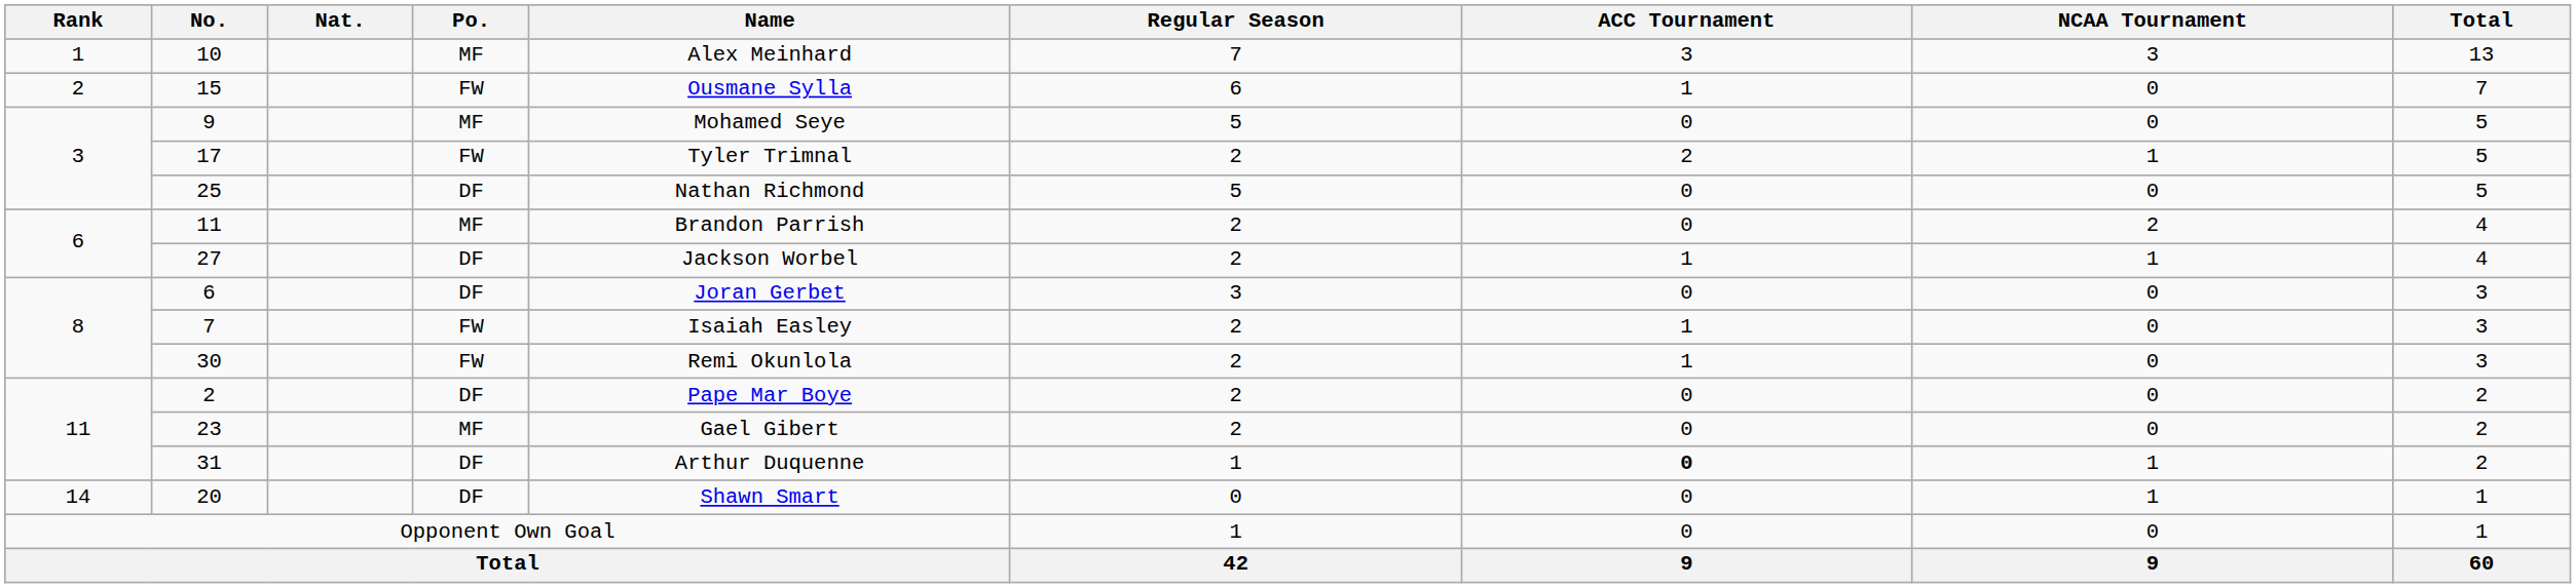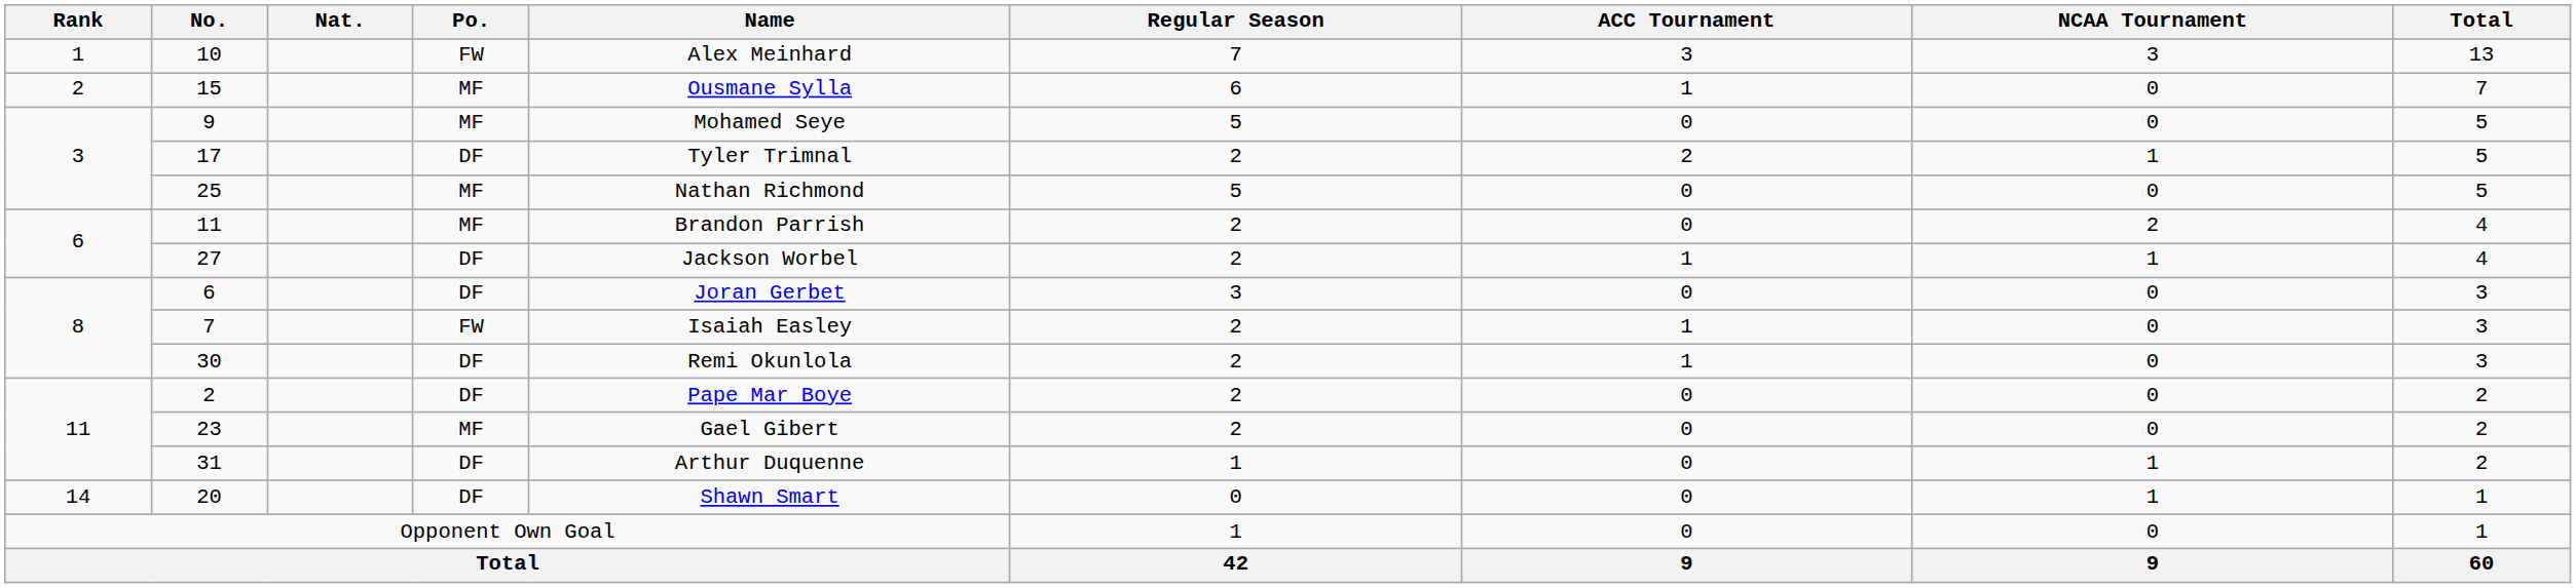 <table class="wikitable" style="text-align:center; font-size:95%; width:95%;">
 <tr>
 <th>Rank</th>
 <th>No.</th>
 <th>Nat.</th>
 <th>Po.</th>
 <th>Name</th>
 <th>Regular Season</th>
 <th>ACC Tournament</th>
 <th>NCAA Tournament</th>
 <th>Total</th>
 </tr>
 <tr>
 <td>1</td>
 <td>10</td>
 <td></td>
-<td>MF</td>
+<td>FW</td>
 <td>Alex Meinhard</td>
 <td>7</td>
 <td>3</td>
 <td>3</td>
 <td>13</td>
 </tr>
 <tr>
 <td>2</td>
 <td>15</td>
 <td></td>
-<td>FW</td>
+<td>MF</td>
 <td><a href='#'>Ousmane Sylla</a></td>
 <td>6</td>
 <td>1</td>
 <td>0</td>
 <td>7</td>
 </tr>
 <tr>
 <td rowspan=3>3</td>
 <td>9</td>
 <td></td>
 <td>MF</td>
 <td>Mohamed Seye</td>
 <td>5</td>
 <td>0</td>
 <td>0</td>
 <td>5</td>
 </tr>
 <tr>
 <td>17</td>
 <td></td>
-<td>FW</td>
+<td>DF</td>
 <td>Tyler Trimnal</td>
 <td>2</td>
 <td>2</td>
 <td>1</td>
 <td>5</td>
 </tr>
 <tr>
 <td>25</td>
 <td></td>
-<td>DF</td>
+<td>MF</td>
 <td>Nathan Richmond</td>
 <td>5</td>
 <td>0</td>
 <td>0</td>
 <td>5</td>
 </tr>
 <tr>
 <td rowspan=2>6</td>
 <td>11</td>
 <td></td>
 <td>MF</td>
 <td>Brandon Parrish</td>
 <td>2</td>
 <td>0</td>
 <td>2</td>
 <td>4</td>
 </tr>
 <tr>
 <td>27</td>
 <td></td>
 <td>DF</td>
 <td>Jackson Worbel</td>
 <td>2</td>
 <td>1</td>
 <td>1</td>
 <td>4</td>
 </tr>
 <tr>
 <td rowspan=3>8</td>
 <td>6</td>
 <td></td>
 <td>DF</td>
 <td><a href='#'>Joran Gerbet</a></td>
 <td>3</td>
 <td>0</td>
 <td>0</td>
 <td>3</td>
 </tr>
 <tr>
 <td>7</td>
 <td></td>
 <td>FW</td>
 <td>Isaiah Easley</td>
 <td>2</td>
 <td>1</td>
 <td>0</td>
 <td>3</td>
 </tr>
 <tr>
 <td>30</td>
 <td></td>
-<td>FW</td>
+<td>DF</td>
 <td>Remi Okunlola</td>
 <td>2</td>
 <td>1</td>
 <td>0</td>
 <td>3</td>
 </tr>
 <tr>
 <td rowspan=3>11</td>
 <td>2</td>
 <td></td>
 <td>DF</td>
 <td><a href='#'>Pape Mar Boye</a></td>
 <td>2</td>
 <td>0</td>
 <td>0</td>
 <td>2</td>
 </tr>
 <tr>
 <td>23</td>
 <td></td>
 <td>MF</td>
 <td>Gael Gibert</td>
 <td>2</td>
 <td>0</td>
 <td>0</td>
 <td>2</td>
 </tr>
 <tr>
 <td>31</td>
 <td></td>
 <td>DF</td>
 <td>Arthur Duquenne</td>
 <td>1</td>
-<td><strong>0</strong></td>
+<td>0</td>
 <td>1</td>
 <td>2</td>
 </tr>
 <tr>
 <td>14</td>
 <td>20</td>
 <td></td>
 <td>DF</td>
 <td><a href='#'>Shawn Smart</a></td>
 <td>0</td>
 <td>0</td>
 <td>1</td>
 <td>1</td>
 </tr>
 <tr>
 <td colspan=5>Opponent Own Goal</td>
 <td>1</td>
 <td>0</td>
 <td>0</td>
 <td>1</td>
 </tr>
 <tr>
 <th colspan=5>Total</th>
 <th>42</th>
 <th>9</th>
 <th>9</th>
 <th>60</th>
 </tr>
 </table>
